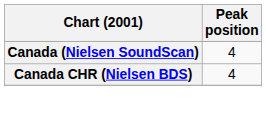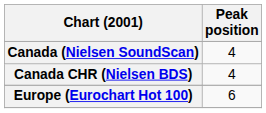 <table class="wikitable sortable plainrowheaders" style="text-align:center">
 <tr>
 <th scope="col">Chart (2001)</th>
 <th scope="col">Peak<br>position</th>
 </tr>
 <tr>
 </tr>
 <tr>
 </tr>
 <tr>
 </tr>
 <tr>
 </tr>
 <tr>
 <th scope=row>Canada (<a href='#'>Nielsen SoundScan</a>)</th>
 <td>4</td>
 </tr>
 <tr>
 <th scope="row">Canada CHR (<a href='#'>Nielsen BDS</a>)</th>
 <td>4</td>
 </tr>
 <tr>
+</tr>
+<tr>
+<th scope=row>Europe (<a href='#'>Eurochart Hot 100</a>)</th>
+<td>6</td>
 </tr>
 <tr>
 </tr>
 <tr>
 </tr>
 <tr>
 </tr>
 <tr>
 </tr>
 <tr>
 </tr>
 <tr>
 </tr>
 <tr>
 </tr>
 <tr>
 </tr>
 <tr>
 </tr>
 <tr>
 </tr>
 <tr>
 </tr>
 <tr>
 </tr>
 <tr>
 </tr>
 <tr>
 </tr>
 <tr>
 </tr>
 <tr>
 </tr>
 <tr>
 </tr>
 <tr>
 </tr>
 <tr>
 </tr>
 <tr>
 </tr>
 </table>
